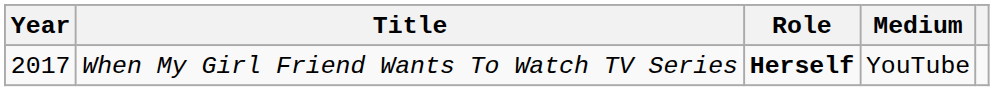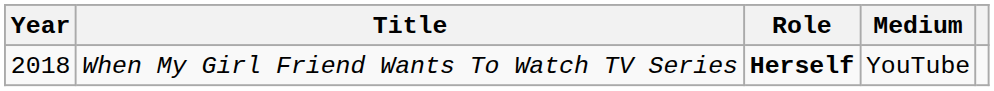 <table class="wikitable sortable">
 <tr>
 <th>Year</th>
 <th>Title</th>
 <th>Role</th>
 <th>Medium</th>
 <th class="unsortable"></th>
 </tr>
 <tr>
-<td>2017</td>
+<td>2018</td>
 <td><em>When My Girl Friend Wants To Watch TV Series</em></td>
 <td><strong>Herself</strong></td>
 <td>YouTube</td>
 <td></td>
 </tr>
 </table>
